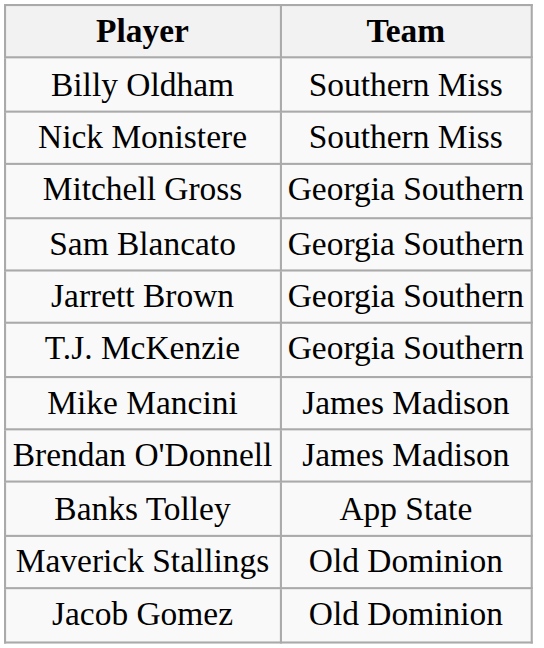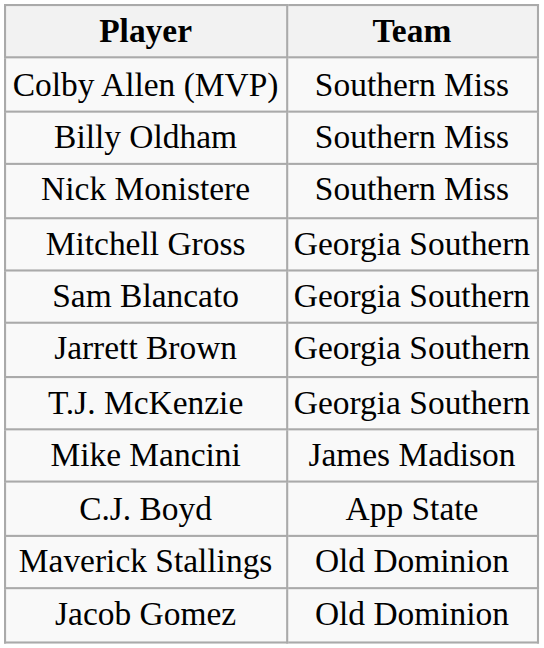 <table class="wikitable" style="text-align: center;">
 <tr>
 <th>Player</th>
 <th>Team</th>
+</tr>
+<tr>
+<td>Colby Allen (MVP)</td>
+<td>Southern Miss</td>
 </tr>
 <tr>
 <td>Billy Oldham</td>
 <td>Southern Miss</td>
 </tr>
 <tr>
 <td>Nick Monistere</td>
 <td>Southern Miss</td>
 </tr>
 <tr>
 <td>Mitchell Gross</td>
 <td>Georgia Southern</td>
 </tr>
 <tr>
 <td>Sam Blancato</td>
 <td>Georgia Southern</td>
 </tr>
 <tr>
 <td>Jarrett Brown</td>
 <td>Georgia Southern</td>
 </tr>
 <tr>
 <td>T.J. McKenzie</td>
 <td>Georgia Southern</td>
 </tr>
 <tr>
 <td>Mike Mancini</td>
 <td>James Madison</td>
 </tr>
 <tr>
-<td>Brendan O'Donnell</td>
-<td>James Madison</td>
-</tr>
-<tr>
-<td>Banks Tolley</td>
+<td>C.J. Boyd</td>
 <td>App State</td>
 </tr>
 <tr>
 <td>Maverick Stallings</td>
 <td>Old Dominion</td>
 </tr>
 <tr>
 <td>Jacob Gomez</td>
 <td>Old Dominion</td>
 </tr>
 </table>
